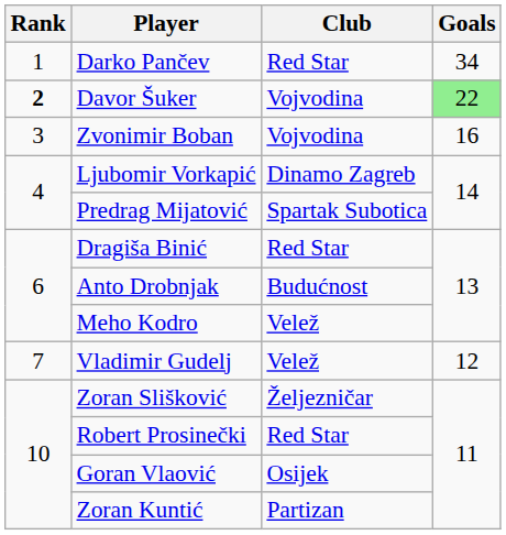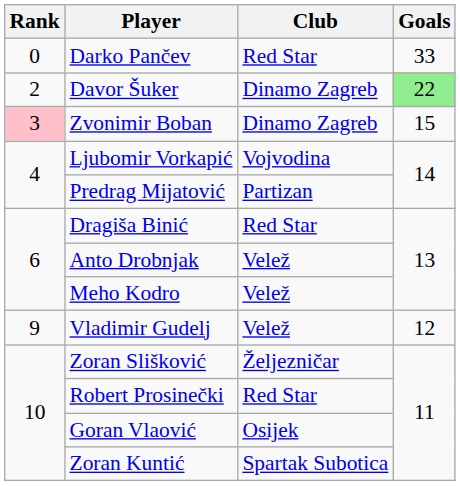 <table class="wikitable">
 <tr>
 <th>Rank</th>
 <th>Player</th>
 <th>Club</th>
 <th>Goals</th>
 </tr>
 <tr>
-<td rowspan=1 align=center>1</td>
+<td rowspan=1 align=center>0</td>
 <td> <a href='#'>Darko Pančev</a></td>
 <td><a href='#'>Red Star</a></td>
-<td align=center>34</td>
+<td align=center>33</td>
 </tr>
 <tr>
-<td rowspan=1 align=center><strong>2</strong></td>
+<td rowspan=1 align=center>2</td>
 <td> <a href='#'>Davor Šuker</a></td>
-<td><a href='#'>Vojvodina</a></td>
+<td><a href='#'>Dinamo Zagreb</a></td>
 <td align=center style="background: lightgreen;">22</td>
 </tr>
 <tr>
-<td rowspan=1 align=center>3</td>
+<td rowspan=1 align=center style="background: pink;">3</td>
 <td> <a href='#'>Zvonimir Boban</a></td>
-<td><a href='#'>Vojvodina</a></td>
-<td align=center>16</td>
+<td><a href='#'>Dinamo Zagreb</a></td>
+<td align=center>15</td>
 </tr>
 <tr>
 <td rowspan=2 align=center>4</td>
 <td> <a href='#'>Ljubomir Vorkapić</a></td>
-<td><a href='#'>Dinamo Zagreb</a></td>
+<td><a href='#'>Vojvodina</a></td>
 <td rowspan=2 align=center>14</td>
 </tr>
 <tr>
 <td> <a href='#'>Predrag Mijatović</a></td>
-<td><a href='#'>Spartak Subotica</a></td>
+<td><a href='#'>Partizan</a></td>
 </tr>
 <tr>
 <td rowspan=3 align=center>6</td>
 <td> <a href='#'>Dragiša Binić</a></td>
 <td><a href='#'>Red Star</a></td>
 <td rowspan=3 align=center>13</td>
 </tr>
 <tr>
 <td> <a href='#'>Anto Drobnjak</a></td>
-<td><a href='#'>Budućnost</a></td>
+<td><a href='#'>Velež</a></td>
 </tr>
 <tr>
 <td> <a href='#'>Meho Kodro</a></td>
 <td><a href='#'>Velež</a></td>
 </tr>
 <tr>
-<td rowspan=1 align=center>7</td>
+<td rowspan=1 align=center>9</td>
 <td> <a href='#'>Vladimir Gudelj</a></td>
 <td><a href='#'>Velež</a></td>
 <td align=center>12</td>
 </tr>
 <tr>
 <td rowspan=4 align=center>10</td>
 <td> <a href='#'>Zoran Slišković</a></td>
 <td><a href='#'>Željezničar</a></td>
 <td rowspan=4 align=center>11</td>
 </tr>
 <tr>
 <td> <a href='#'>Robert Prosinečki</a></td>
 <td><a href='#'>Red Star</a></td>
 </tr>
 <tr>
 <td> <a href='#'>Goran Vlaović</a></td>
 <td><a href='#'>Osijek</a></td>
 </tr>
 <tr>
 <td> <a href='#'>Zoran Kuntić</a></td>
-<td><a href='#'>Partizan</a></td>
+<td><a href='#'>Spartak Subotica</a></td>
 </tr>
 </table>
